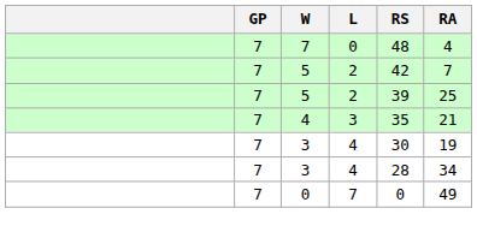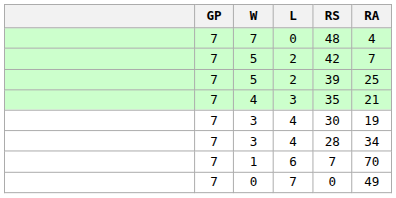 <table class="wikitable" width="400" style="text-align:center;">
 <tr>
 <th bgcolor="#efefef" width="120">　</th>
 <th bgcolor="#efefef" width="20">GP</th>
 <th bgcolor="#efefef" width="20">W</th>
 <th bgcolor="#efefef" width="20">L</th>
 <th bgcolor="#efefef" width="20">RS</th>
 <th bgcolor="#efefef" width="20">RA</th>
 </tr>
 <tr align=center bgcolor="#ccffcc">
 <td align=left></td>
 <td>7</td>
 <td>7</td>
 <td>0</td>
 <td>48</td>
 <td>4</td>
 </tr>
 <tr align=center bgcolor="#ccffcc">
 <td align=left></td>
 <td>7</td>
 <td>5</td>
 <td>2</td>
 <td>42</td>
 <td>7</td>
 </tr>
 <tr align=center bgcolor="#ccffcc">
 <td align=left></td>
 <td>7</td>
 <td>5</td>
 <td>2</td>
 <td>39</td>
 <td>25</td>
 </tr>
 <tr align=center bgcolor="#ccffcc">
 <td align=left></td>
 <td>7</td>
 <td>4</td>
 <td>3</td>
 <td>35</td>
 <td>21</td>
 </tr>
 <tr align=center bgcolor="#ffffff">
 <td align=left></td>
 <td>7</td>
 <td>3</td>
 <td>4</td>
 <td>30</td>
 <td>19</td>
 </tr>
 <tr align=center bgcolor="#ffffff">
 <td align=left></td>
 <td>7</td>
 <td>3</td>
 <td>4</td>
 <td>28</td>
 <td>34</td>
 </tr>
 <tr align=center bgcolor="#ffffff">
 <td align=left></td>
 <td>7</td>
+<td>1</td>
+<td>6</td>
+<td>7</td>
+<td>70</td>
+</tr>
+<tr align=center bgcolor="#ffffff">
+<td align=left></td>
+<td>7</td>
 <td>0</td>
 <td>7</td>
 <td>0</td>
 <td>49</td>
 </tr>
 </table>
